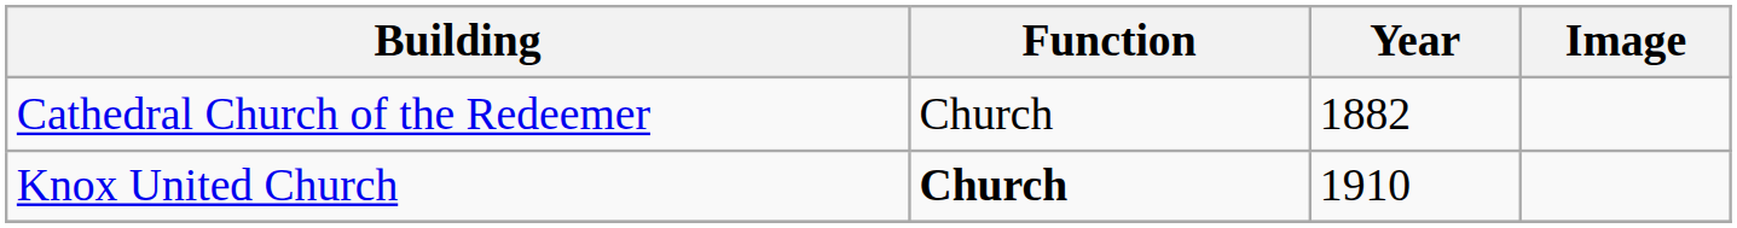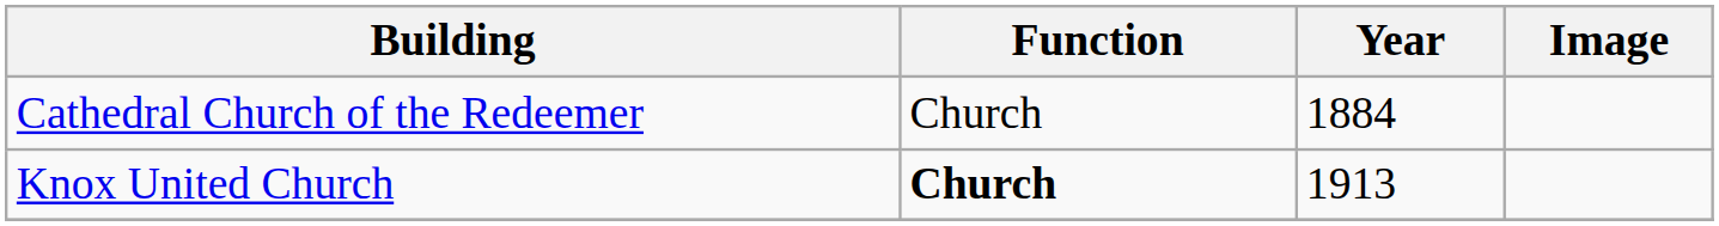 <table class="wikitable">
 <tr>
 <th style="width:25em">Building</th>
 <th style="width:10em">Function</th>
 <th style="width: 5em">Year</th>
 <th style="width:75px">Image</th>
 </tr>
 <tr>
 <td><a href='#'>Cathedral Church of the Redeemer</a></td>
 <td>Church</td>
-<td>1882</td>
+<td>1884</td>
 <td></td>
 </tr>
 <tr>
 <td><a href='#'>Knox United Church</a></td>
 <td><strong>Church</strong></td>
-<td>1910</td>
+<td>1913</td>
 <td></td>
 </tr>
 <tr>
 </tr>
 </table>
